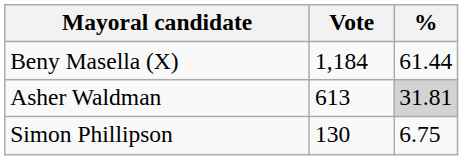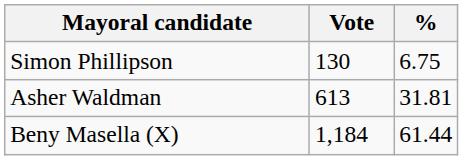 <table class="wikitable">
 <tr>
 <th bgcolor="#DDDDFF" width="200px">Mayoral candidate</th>
 <th bgcolor="#DDDDFF" width="50px">Vote</th>
 <th bgcolor="#DDDDFF" width="30px">%</th>
 </tr>
 <tr>
+<td>Simon Phillipson</td>
+<td>130</td>
+<td>6.75</td>
+</tr>
+<tr>
+<td>Asher Waldman</td>
+<td>613</td>
+<td>31.81</td>
+</tr>
+<tr>
 <td>Beny Masella (X)</td>
 <td>1,184</td>
 <td>61.44</td>
 </tr>
-<tr>
-<td>Asher Waldman</td>
-<td>613</td>
-<td style="background: lightgrey;">31.81</td>
-</tr>
-<tr>
-<td>Simon Phillipson</td>
-<td>130</td>
-<td>6.75</td>
-</tr>
 </table>
